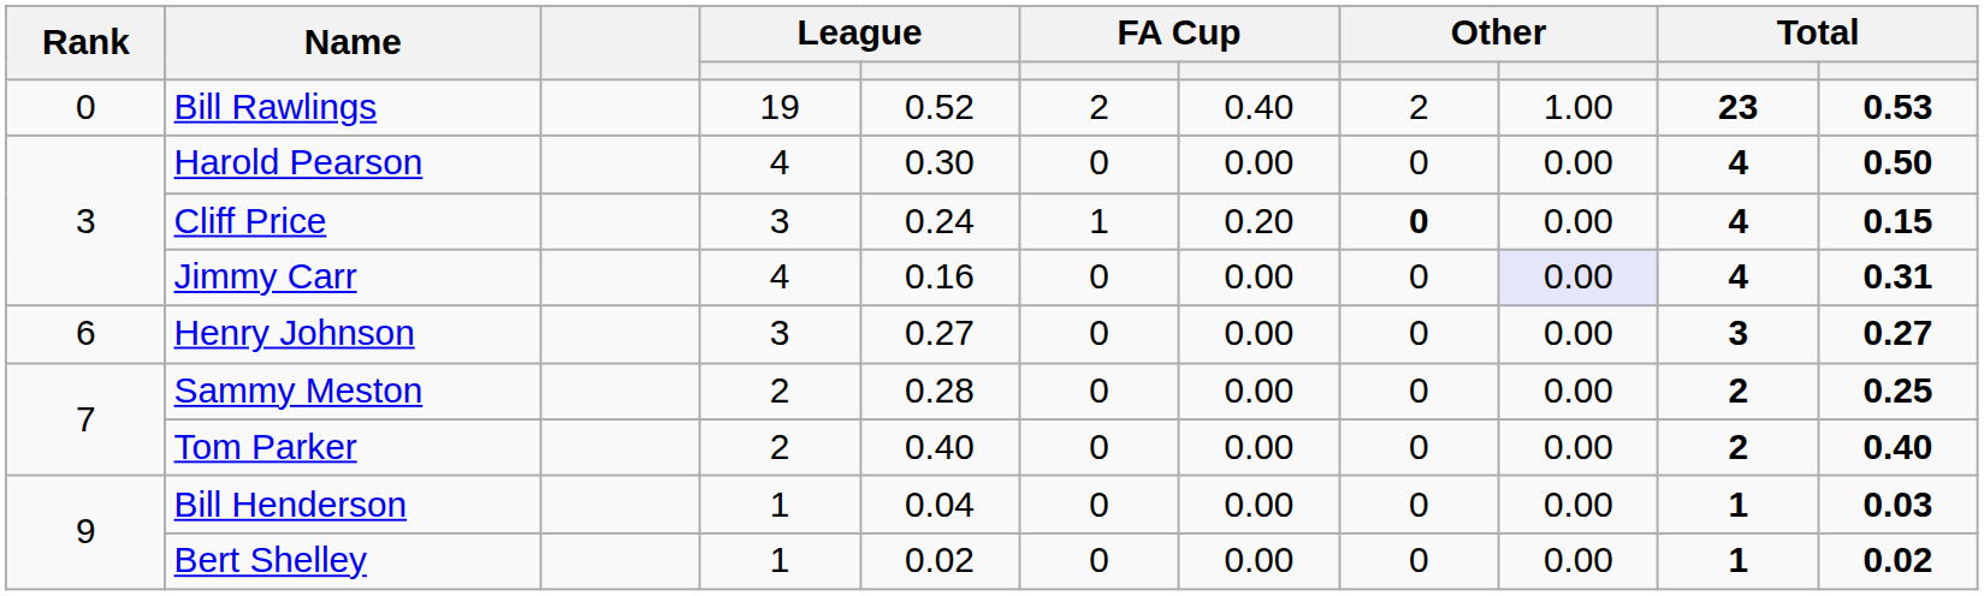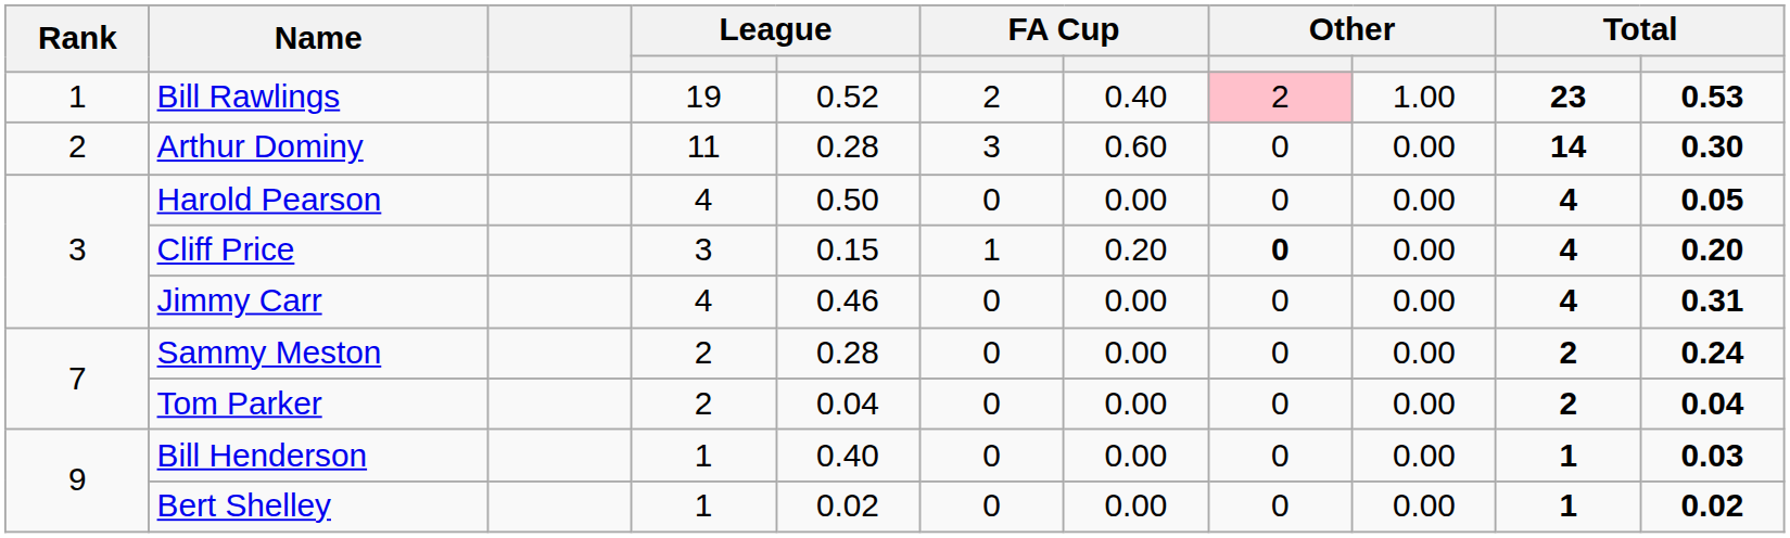 <table class="wikitable plainrowheaders" style="text-align:center;">
 <tr>
 <th scope="col" rowspan="2" style="width:4em;">Rank</th>
 <th scope="col" rowspan="2" style="width:10em;">Name</th>
 <th scope="col" rowspan="2" style="width:4em;"></th>
 <th scope="col" colspan="2">League</th>
 <th scope="col" colspan="2">FA Cup</th>
 <th scope="col" colspan="2">Other</th>
 <th scope="col" colspan="2">Total</th>
 </tr>
 <tr>
 <th scope="col" style="width:4em;"></th>
 <th scope="col" style="width:4em;"></th>
 <th scope="col" style="width:4em;"></th>
 <th scope="col" style="width:4em;"></th>
 <th scope="col" style="width:4em;"></th>
 <th scope="col" style="width:4em;"></th>
 <th scope="col" style="width:4em;"></th>
 <th scope="col" style="width:4em;"></th>
 </tr>
 <tr>
-<td>0</td>
+<td>1</td>
 <td align="left"><a href='#'>Bill Rawlings</a></td>
 <td></td>
 <td>19</td>
 <td>0.52</td>
 <td>2</td>
 <td>0.40</td>
-<td>2</td>
+<td style="background: pink;">2</td>
 <td>1.00</td>
 <td><strong>23</strong></td>
 <td><strong>0.53</strong></td>
+</tr>
+<tr>
+<td>2</td>
+<td align="left"><a href='#'>Arthur Dominy</a></td>
+<td></td>
+<td>11</td>
+<td>0.28</td>
+<td>3</td>
+<td>0.60</td>
+<td>0</td>
+<td>0.00</td>
+<td><strong>14</strong></td>
+<td><strong>0.30</strong></td>
 </tr>
 <tr>
 <td rowspan="3">3</td>
 <td align="left"><a href='#'>Harold Pearson</a></td>
 <td></td>
 <td>4</td>
-<td>0.30</td>
+<td>0.50</td>
 <td>0</td>
 <td>0.00</td>
 <td>0</td>
 <td>0.00</td>
 <td><strong>4</strong></td>
-<td><strong>0.50</strong></td>
+<td><strong>0.05</strong></td>
 </tr>
 <tr>
 <td align="left"><a href='#'>Cliff Price</a></td>
 <td></td>
 <td>3</td>
-<td>0.24</td>
+<td>0.15</td>
 <td>1</td>
 <td>0.20</td>
 <td><strong>0</strong></td>
 <td>0.00</td>
 <td><strong>4</strong></td>
-<td><strong>0.15</strong></td>
+<td><strong>0.20</strong></td>
 </tr>
 <tr>
 <td align="left"><a href='#'>Jimmy Carr</a></td>
 <td></td>
 <td>4</td>
-<td>0.16</td>
-<td>0</td>
-<td>0.00</td>
-<td>0</td>
-<td style="background: lavender;">0.00</td>
-<td><strong>4</strong></td>
-<td><strong>0.31</strong></td>
-</tr>
-<tr>
-<td>6</td>
-<td align="left"><a href='#'>Henry Johnson</a></td>
-<td></td>
-<td>3</td>
-<td>0.27</td>
+<td>0.46</td>
 <td>0</td>
 <td>0.00</td>
 <td>0</td>
 <td>0.00</td>
-<td><strong>3</strong></td>
-<td><strong>0.27</strong></td>
+<td><strong>4</strong></td>
+<td><strong>0.31</strong></td>
 </tr>
 <tr>
 <td rowspan="2">7</td>
 <td align="left"><a href='#'>Sammy Meston</a></td>
 <td></td>
 <td>2</td>
 <td>0.28</td>
 <td>0</td>
 <td>0.00</td>
 <td>0</td>
 <td>0.00</td>
 <td><strong>2</strong></td>
-<td><strong>0.25</strong></td>
+<td><strong>0.24</strong></td>
 </tr>
 <tr>
 <td align="left"><a href='#'>Tom Parker</a></td>
 <td></td>
 <td>2</td>
-<td>0.40</td>
+<td>0.04</td>
 <td>0</td>
 <td>0.00</td>
 <td>0</td>
 <td>0.00</td>
 <td><strong>2</strong></td>
-<td><strong>0.40</strong></td>
+<td><strong>0.04</strong></td>
 </tr>
 <tr>
 <td rowspan="2">9</td>
 <td align="left"><a href='#'>Bill Henderson</a></td>
 <td></td>
 <td>1</td>
-<td>0.04</td>
+<td>0.40</td>
 <td>0</td>
 <td>0.00</td>
 <td>0</td>
 <td>0.00</td>
 <td><strong>1</strong></td>
 <td><strong>0.03</strong></td>
 </tr>
 <tr>
 <td align="left"><a href='#'>Bert Shelley</a></td>
 <td></td>
 <td>1</td>
 <td>0.02</td>
 <td>0</td>
 <td>0.00</td>
 <td>0</td>
 <td>0.00</td>
 <td><strong>1</strong></td>
 <td><strong>0.02</strong></td>
 </tr>
 </table>
